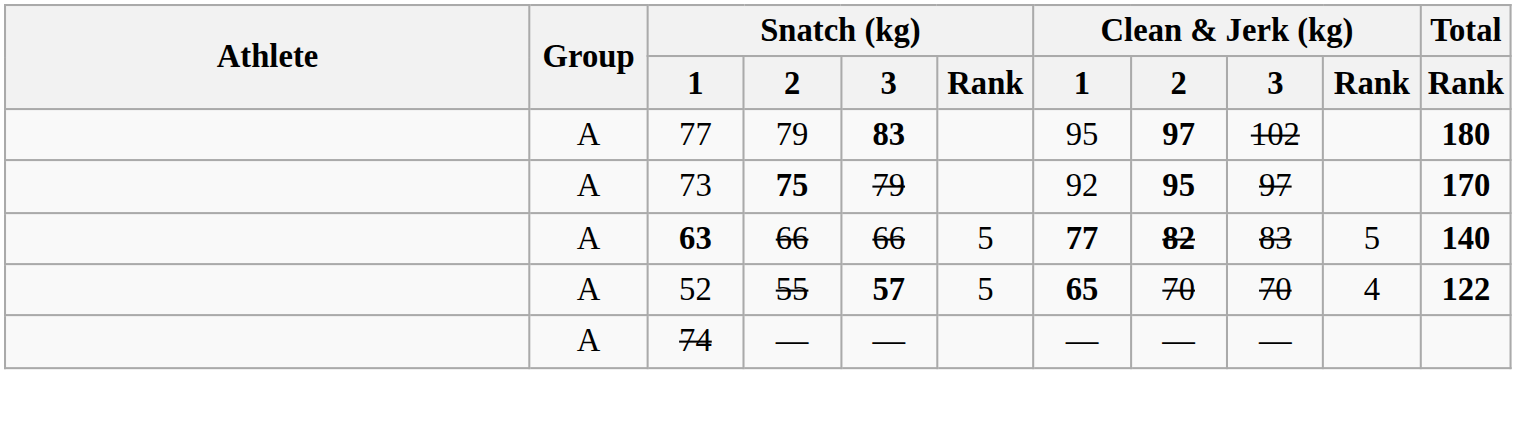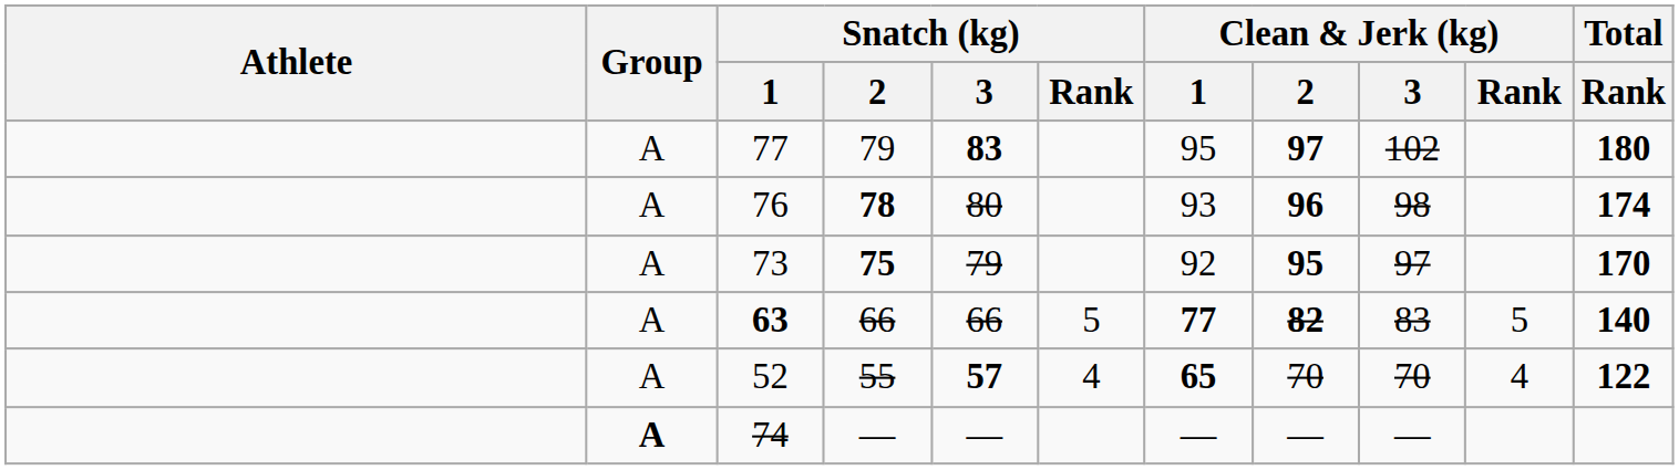 <table class = "wikitable sortable" style="text-align:center;">
 <tr>
 <th rowspan=2 class="unsortable" width=250>Athlete</th>
 <th rowspan=2 class="unsortable" width=50>Group</th>
 <th colspan=4>Snatch (kg)</th>
 <th colspan=4>Clean & Jerk (kg)</th>
 <th>Total</th>
 </tr>
 <tr>
 <th width=40 class="unsortable">1</th>
 <th width=40 class="unsortable">2</th>
 <th width=40 class="unsortable">3</th>
 <th width=40>Rank</th>
 <th width=40 class="unsortable">1</th>
 <th width=40 class="unsortable">2</th>
 <th width=40 class="unsortable">3</th>
 <th width=40>Rank</th>
 <th>Rank</th>
 </tr>
 <tr>
 <td align=left></td>
 <td>A</td>
 <td>77</td>
 <td>79</td>
 <td><strong>83</strong></td>
 <td></td>
 <td>95</td>
 <td><strong>97</strong></td>
 <td><s>102</s></td>
 <td></td>
 <td><strong>180</strong></td>
 </tr>
 <tr>
 <td align=left></td>
 <td>A</td>
+<td>76</td>
+<td><strong>78</strong></td>
+<td><s>80</s></td>
+<td></td>
+<td>93</td>
+<td><strong>96</strong></td>
+<td><s>98</s></td>
+<td></td>
+<td><strong>174</strong></td>
+</tr>
+<tr>
+<td align=left></td>
+<td>A</td>
 <td>73</td>
 <td><strong>75</strong></td>
 <td><s>79</s></td>
 <td></td>
 <td>92</td>
 <td><strong>95</strong></td>
 <td><s>97</s></td>
 <td></td>
 <td><strong>170</strong></td>
 </tr>
 <tr>
 <td align=left></td>
 <td>A</td>
 <td><strong>63</strong></td>
 <td><s>66</s></td>
 <td><s>66</s></td>
 <td>5</td>
 <td><strong>77</strong></td>
 <td><strong><s>82</s></strong></td>
 <td><s>83</s></td>
 <td>5</td>
 <td><strong>140</strong></td>
 </tr>
 <tr>
 <td align=left></td>
 <td>A</td>
 <td>52</td>
 <td><s>55</s></td>
 <td><strong>57</strong></td>
-<td>5</td>
+<td>4</td>
 <td><strong>65</strong></td>
 <td><s>70</s></td>
 <td><s>70</s></td>
 <td>4</td>
 <td><strong>122</strong></td>
 </tr>
 <tr>
 <td align=left></td>
-<td>A</td>
+<td><strong>A</strong></td>
 <td><s>74</s></td>
 <td>—</td>
 <td>—</td>
 <td></td>
 <td>—</td>
 <td>—</td>
 <td>—</td>
 <td></td>
 <td></td>
 </tr>
 </table>
